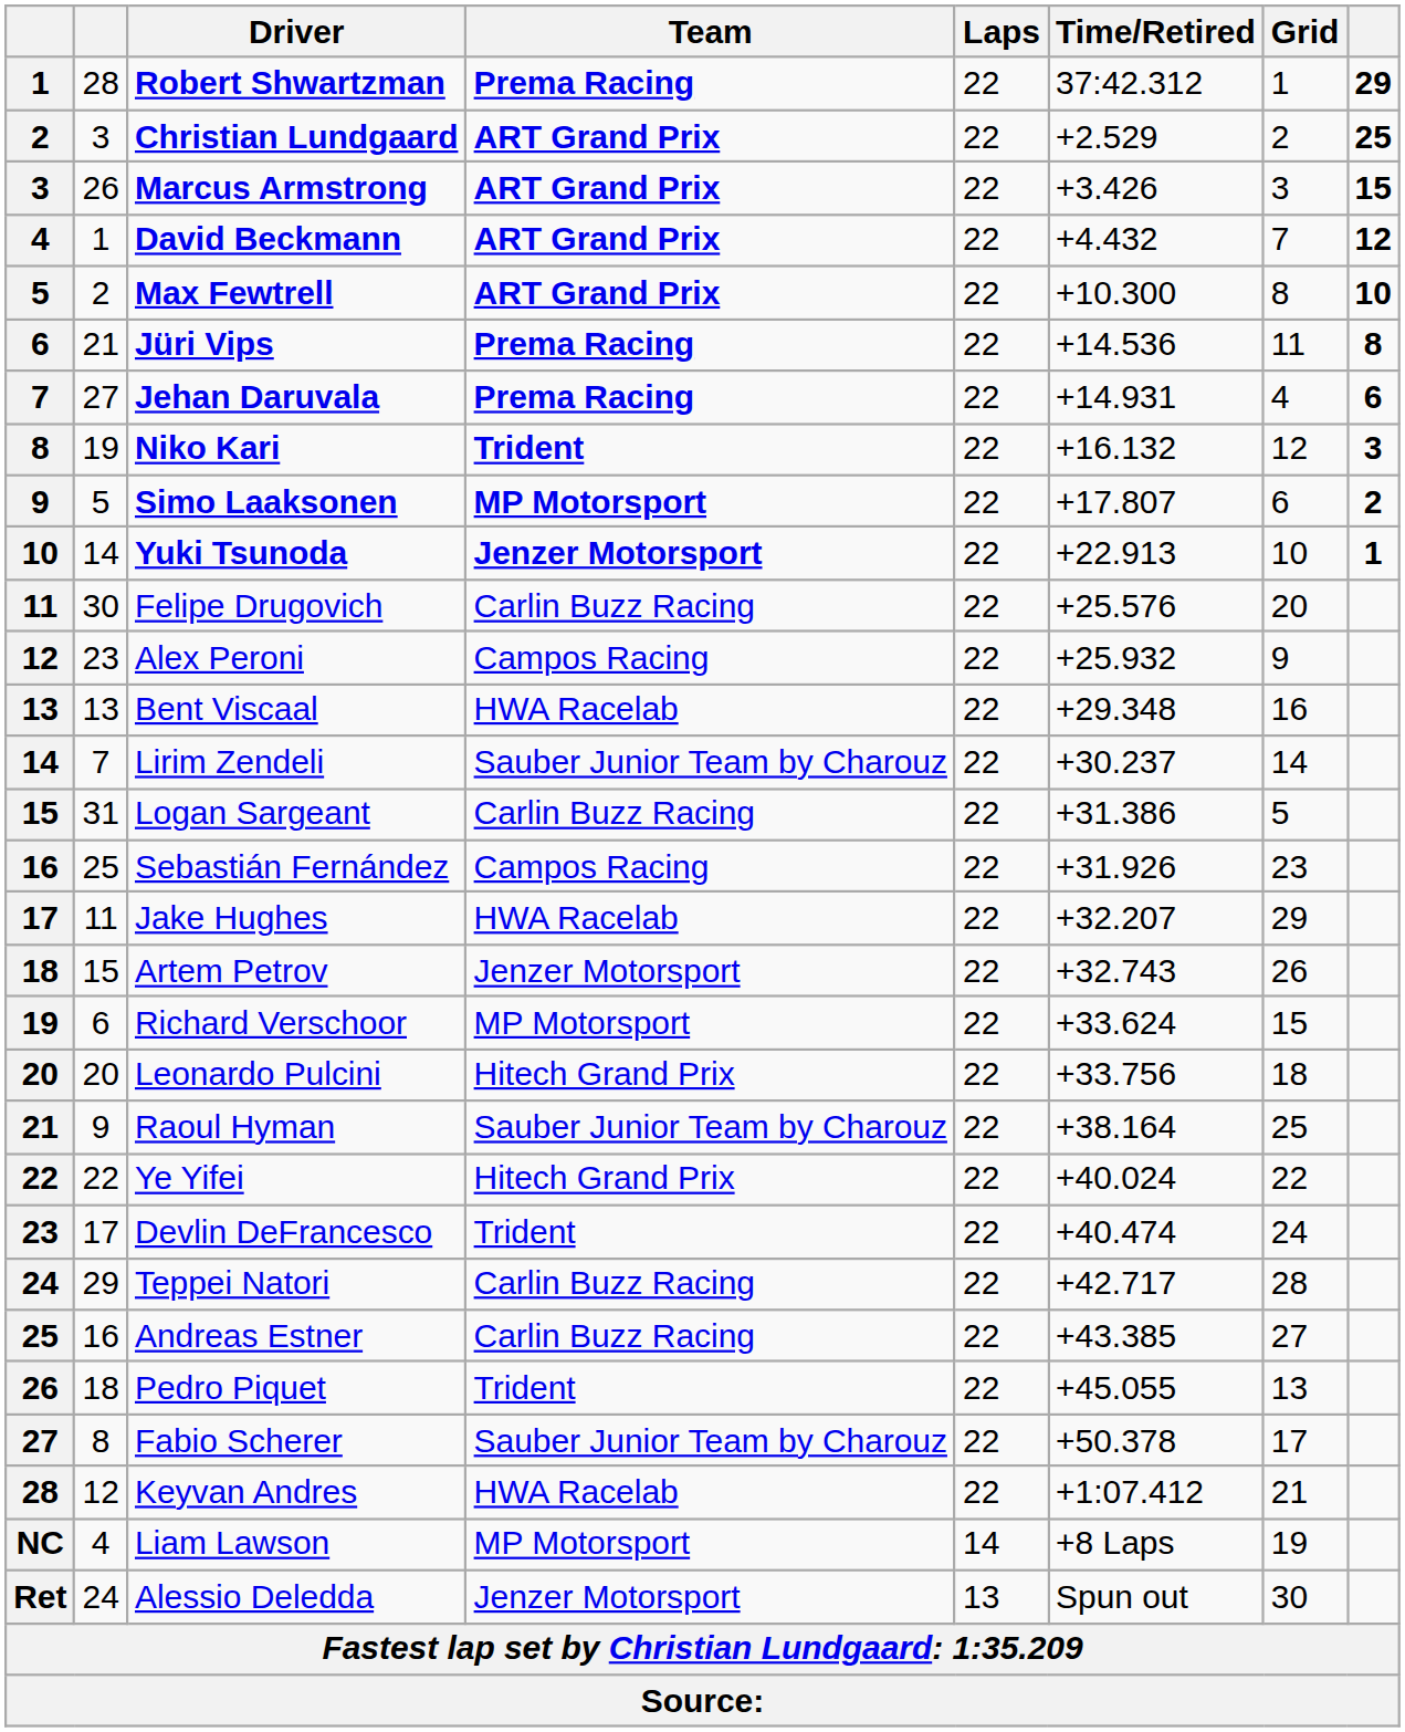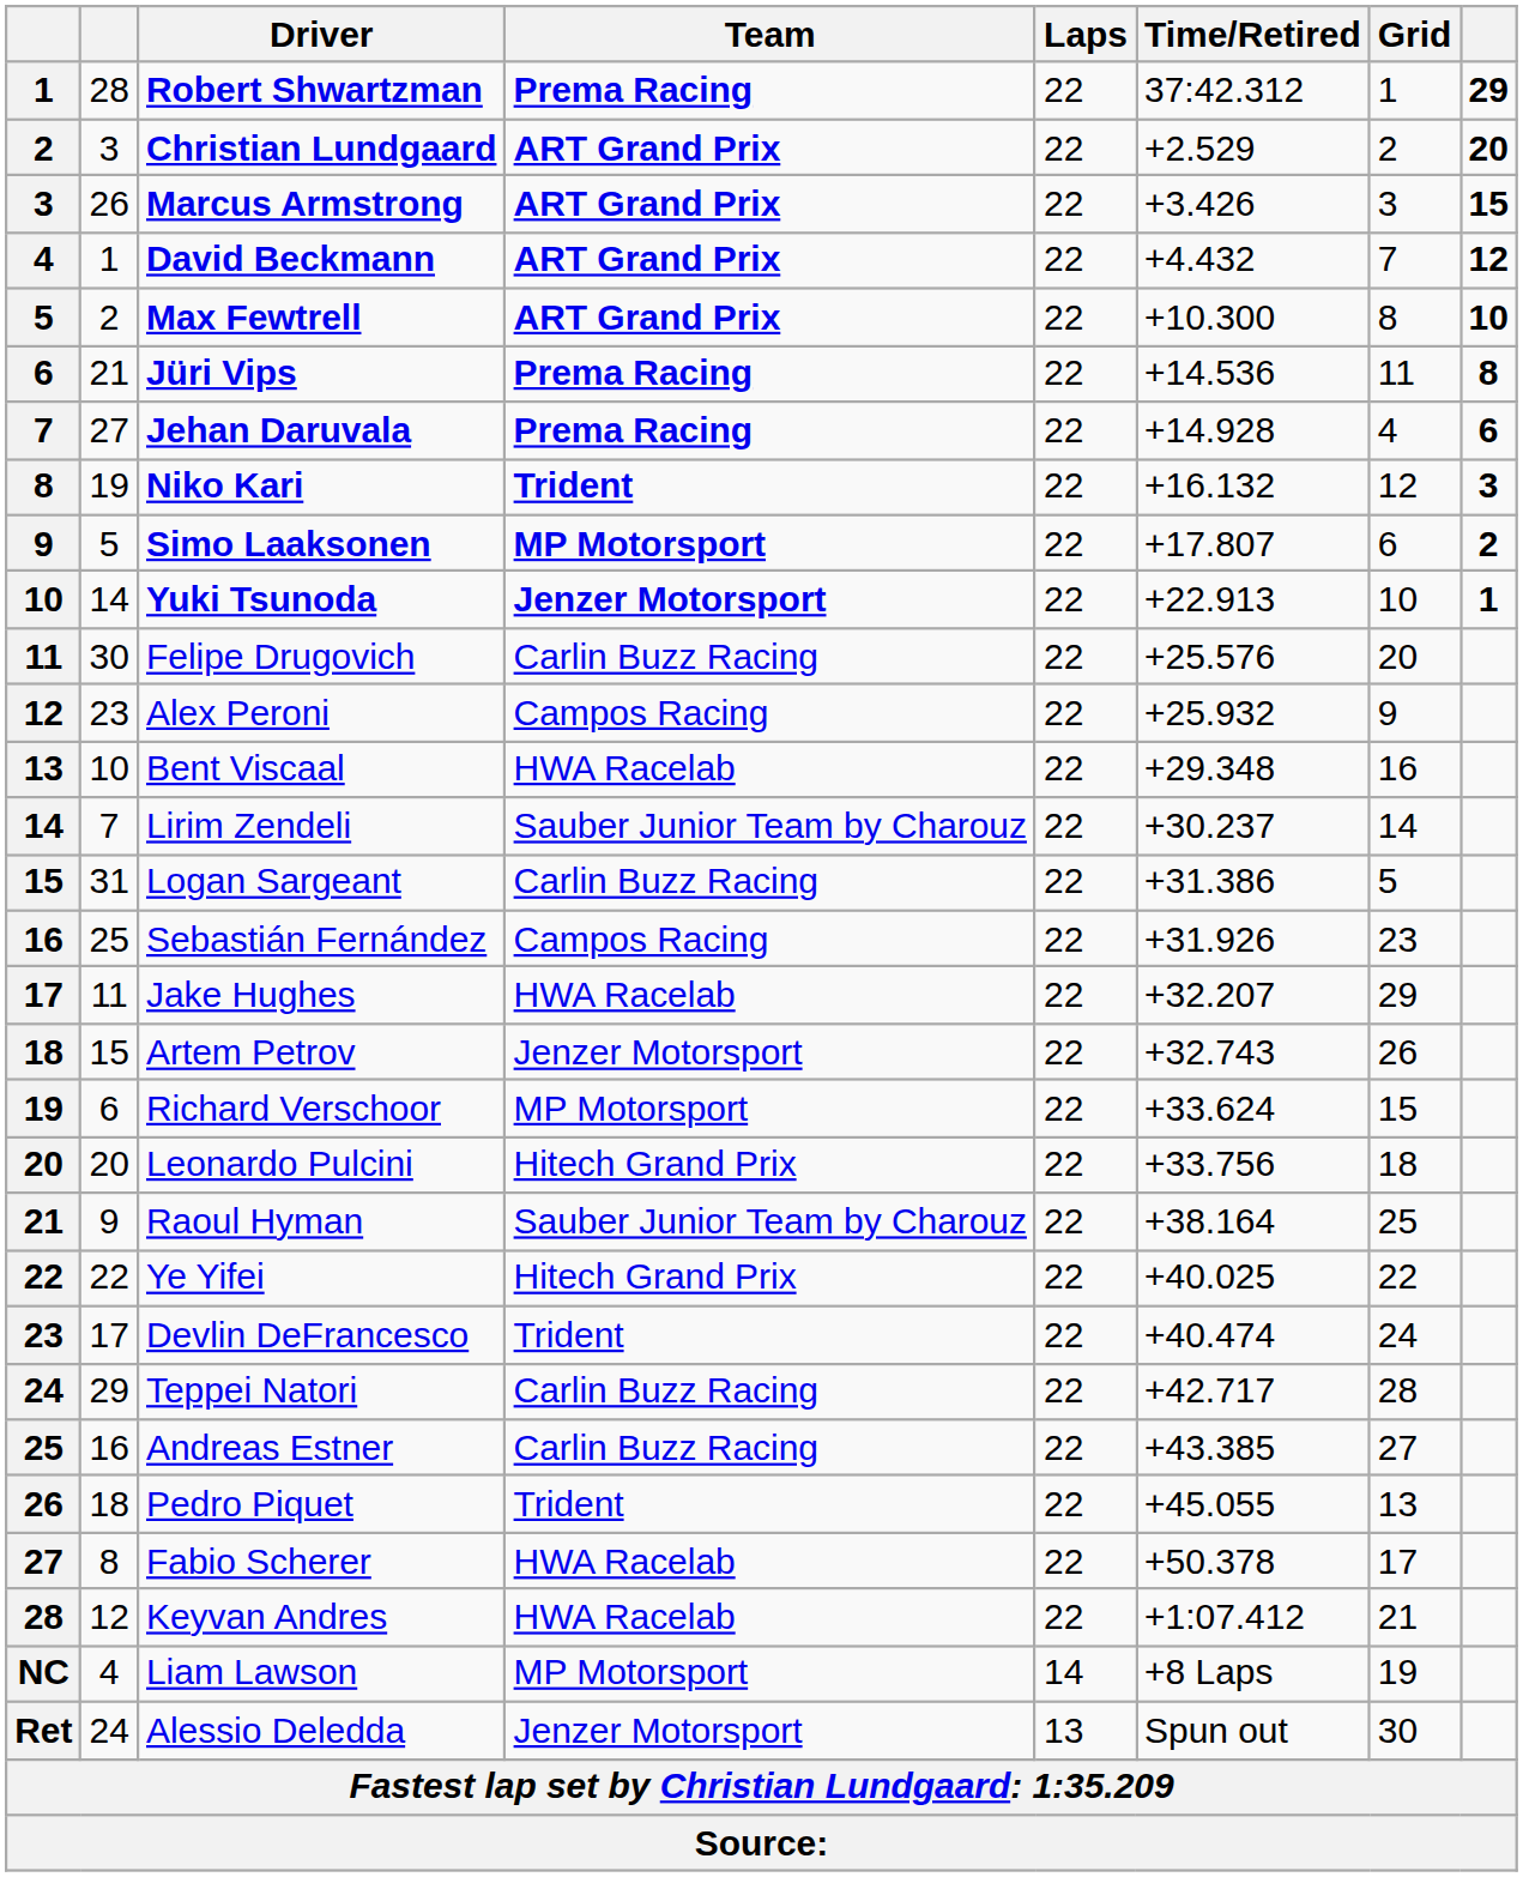 <table class="wikitable" style="font-size:85%">
 <tr>
 <th></th>
 <th></th>
 <th>Driver</th>
 <th>Team</th>
 <th>Laps</th>
 <th>Time/Retired</th>
 <th>Grid</th>
 <th></th>
 </tr>
 <tr>
 <th>1</th>
 <td align="center">28</td>
 <td> <strong><a href='#'>Robert Shwartzman</a></strong></td>
 <td><strong><a href='#'>Prema Racing</a></strong></td>
 <td>22</td>
 <td>37:42.312</td>
 <td>1</td>
 <td align="center"><strong>29 </strong></td>
 </tr>
 <tr>
 <th>2</th>
 <td align="center">3</td>
 <td> <strong><a href='#'>Christian Lundgaard</a></strong></td>
 <td><strong><a href='#'>ART Grand Prix</a></strong></td>
 <td>22</td>
 <td>+2.529</td>
 <td>2</td>
-<td align="center"><strong>25 </strong></td>
+<td align="center"><strong>20 </strong></td>
 </tr>
 <tr>
 <th>3</th>
 <td align="center">26</td>
 <td> <strong><a href='#'>Marcus Armstrong</a></strong></td>
 <td><strong><a href='#'>ART Grand Prix</a></strong></td>
 <td>22</td>
 <td>+3.426</td>
 <td>3</td>
 <td align="center"><strong>15</strong></td>
 </tr>
 <tr>
 <th>4</th>
 <td align="center">1</td>
 <td> <strong><a href='#'>David Beckmann</a></strong></td>
 <td><strong><a href='#'>ART Grand Prix</a></strong></td>
 <td>22</td>
 <td>+4.432</td>
 <td>7</td>
 <td align="center"><strong>12</strong></td>
 </tr>
 <tr>
 <th>5</th>
 <td align="center">2</td>
 <td> <strong><a href='#'>Max Fewtrell</a></strong></td>
 <td><strong><a href='#'>ART Grand Prix</a></strong></td>
 <td>22</td>
 <td>+10.300</td>
 <td>8</td>
 <td align="center"><strong>10</strong></td>
 </tr>
 <tr>
 <th>6</th>
 <td align="center">21</td>
 <td> <strong><a href='#'>Jüri Vips</a></strong></td>
 <td><strong><a href='#'>Prema Racing</a></strong></td>
 <td>22</td>
 <td>+14.536</td>
 <td>11</td>
 <td align="center"><strong>8</strong></td>
 </tr>
 <tr>
 <th>7</th>
 <td align="center">27</td>
 <td> <strong><a href='#'>Jehan Daruvala</a></strong></td>
 <td><strong><a href='#'>Prema Racing</a></strong></td>
 <td>22</td>
-<td>+14.931</td>
+<td>+14.928</td>
 <td>4</td>
 <td align="center"><strong>6</strong></td>
 </tr>
 <tr>
 <th>8</th>
 <td align="center">19</td>
 <td> <strong><a href='#'>Niko Kari</a></strong></td>
 <td><strong><a href='#'>Trident</a></strong></td>
 <td>22</td>
 <td>+16.132</td>
 <td>12</td>
 <td align="center"><strong>3</strong></td>
 </tr>
 <tr>
 <th>9</th>
 <td align="center">5</td>
 <td> <strong><a href='#'>Simo Laaksonen</a></strong></td>
 <td><strong><a href='#'>MP Motorsport</a></strong></td>
 <td>22</td>
 <td>+17.807</td>
 <td>6</td>
 <td align="center"><strong>2</strong></td>
 </tr>
 <tr>
 <th>10</th>
 <td align="center">14</td>
 <td> <strong><a href='#'>Yuki Tsunoda</a></strong></td>
 <td><strong><a href='#'>Jenzer Motorsport</a></strong></td>
 <td>22</td>
 <td>+22.913</td>
 <td>10</td>
 <td align="center"><strong>1</strong></td>
 </tr>
 <tr>
 <th>11</th>
 <td align="center">30</td>
 <td> <a href='#'>Felipe Drugovich</a></td>
 <td><a href='#'>Carlin Buzz Racing</a></td>
 <td>22</td>
 <td>+25.576</td>
 <td>20</td>
 <td></td>
 </tr>
 <tr>
 <th>12</th>
 <td align="center">23</td>
 <td> <a href='#'>Alex Peroni</a></td>
 <td><a href='#'>Campos Racing</a></td>
 <td>22</td>
 <td>+25.932</td>
 <td>9</td>
 <td></td>
 </tr>
 <tr>
 <th>13</th>
-<td align="center">13</td>
+<td align="center">10</td>
 <td> <a href='#'>Bent Viscaal</a></td>
 <td><a href='#'>HWA Racelab</a></td>
 <td>22</td>
 <td>+29.348</td>
 <td>16</td>
 <td></td>
 </tr>
 <tr>
 <th>14</th>
 <td align="center">7</td>
 <td> <a href='#'>Lirim Zendeli</a></td>
 <td><a href='#'>Sauber Junior Team by Charouz</a></td>
 <td>22</td>
 <td>+30.237</td>
 <td>14</td>
 <td></td>
 </tr>
 <tr>
 <th>15</th>
 <td align="center">31</td>
 <td> <a href='#'>Logan Sargeant</a></td>
 <td><a href='#'>Carlin Buzz Racing</a></td>
 <td>22</td>
 <td>+31.386</td>
 <td>5</td>
 <td></td>
 </tr>
 <tr>
 <th>16</th>
 <td align="center">25</td>
 <td> <a href='#'>Sebastián Fernández</a></td>
 <td><a href='#'>Campos Racing</a></td>
 <td>22</td>
 <td>+31.926</td>
 <td>23</td>
 <td></td>
 </tr>
 <tr>
 <th>17</th>
 <td align="center">11</td>
 <td> <a href='#'>Jake Hughes</a></td>
 <td><a href='#'>HWA Racelab</a></td>
 <td>22</td>
 <td>+32.207</td>
 <td>29</td>
 <td></td>
 </tr>
 <tr>
 <th>18</th>
 <td align="center">15</td>
 <td> <a href='#'>Artem Petrov</a></td>
 <td><a href='#'>Jenzer Motorsport</a></td>
 <td>22</td>
 <td>+32.743</td>
 <td>26</td>
 <td></td>
 </tr>
 <tr>
 <th>19</th>
 <td align="center">6</td>
 <td> <a href='#'>Richard Verschoor</a></td>
 <td><a href='#'>MP Motorsport</a></td>
 <td>22</td>
 <td>+33.624</td>
 <td>15</td>
 <td></td>
 </tr>
 <tr>
 <th>20</th>
 <td align="center">20</td>
 <td> <a href='#'>Leonardo Pulcini</a></td>
 <td><a href='#'>Hitech Grand Prix</a></td>
 <td>22</td>
 <td>+33.756</td>
 <td>18</td>
 <td></td>
 </tr>
 <tr>
 <th>21</th>
 <td align="center">9</td>
 <td> <a href='#'>Raoul Hyman</a></td>
 <td><a href='#'>Sauber Junior Team by Charouz</a></td>
 <td>22</td>
 <td>+38.164</td>
 <td>25</td>
 <td></td>
 </tr>
 <tr>
 <th>22</th>
 <td align="center">22</td>
 <td> <a href='#'>Ye Yifei</a></td>
 <td><a href='#'>Hitech Grand Prix</a></td>
 <td>22</td>
-<td>+40.024</td>
+<td>+40.025</td>
 <td>22</td>
 <td></td>
 </tr>
 <tr>
 <th>23</th>
 <td align="center">17</td>
 <td> <a href='#'>Devlin DeFrancesco</a></td>
 <td><a href='#'>Trident</a></td>
 <td>22</td>
 <td>+40.474</td>
 <td>24</td>
 <td></td>
 </tr>
 <tr>
 <th>24</th>
 <td align="center">29</td>
 <td> <a href='#'>Teppei Natori</a></td>
 <td><a href='#'>Carlin Buzz Racing</a></td>
 <td>22</td>
 <td>+42.717</td>
 <td>28</td>
 <td></td>
 </tr>
 <tr>
 <th>25</th>
 <td align="center">16</td>
 <td> <a href='#'>Andreas Estner</a></td>
 <td><a href='#'>Carlin Buzz Racing</a></td>
 <td>22</td>
 <td>+43.385</td>
 <td>27</td>
 <td></td>
 </tr>
 <tr>
 <th>26</th>
 <td align="center">18</td>
 <td> <a href='#'>Pedro Piquet</a></td>
 <td><a href='#'>Trident</a></td>
 <td>22</td>
 <td>+45.055</td>
 <td>13</td>
 <td></td>
 </tr>
 <tr>
 <th>27</th>
 <td align="center">8</td>
 <td> <a href='#'>Fabio Scherer</a></td>
-<td><a href='#'>Sauber Junior Team by Charouz</a></td>
+<td><a href='#'>HWA Racelab</a></td>
 <td>22</td>
 <td>+50.378</td>
 <td>17</td>
 <td></td>
 </tr>
 <tr>
 <th>28</th>
 <td align="center">12</td>
 <td> <a href='#'>Keyvan Andres</a></td>
 <td><a href='#'>HWA Racelab</a></td>
 <td>22</td>
 <td>+1:07.412</td>
 <td>21</td>
 <td></td>
 </tr>
 <tr>
 <th>NC</th>
 <td align="center">4</td>
 <td> <a href='#'>Liam Lawson</a></td>
 <td><a href='#'>MP Motorsport</a></td>
 <td>14</td>
 <td>+8 Laps</td>
 <td>19</td>
 <td></td>
 </tr>
 <tr>
 <th>Ret</th>
 <td align="center">24</td>
 <td> <a href='#'>Alessio Deledda</a></td>
 <td><a href='#'>Jenzer Motorsport</a></td>
 <td>13</td>
 <td>Spun out</td>
 <td>30</td>
 <td></td>
 </tr>
 <tr>
 <th align=center colspan=8><em>Fastest lap set by  <a href='#'>Christian Lundgaard</a>: 1:35.209</em></th>
 </tr>
 <tr>
 <th colspan=8>Source:</th>
 </tr>
 </table>
